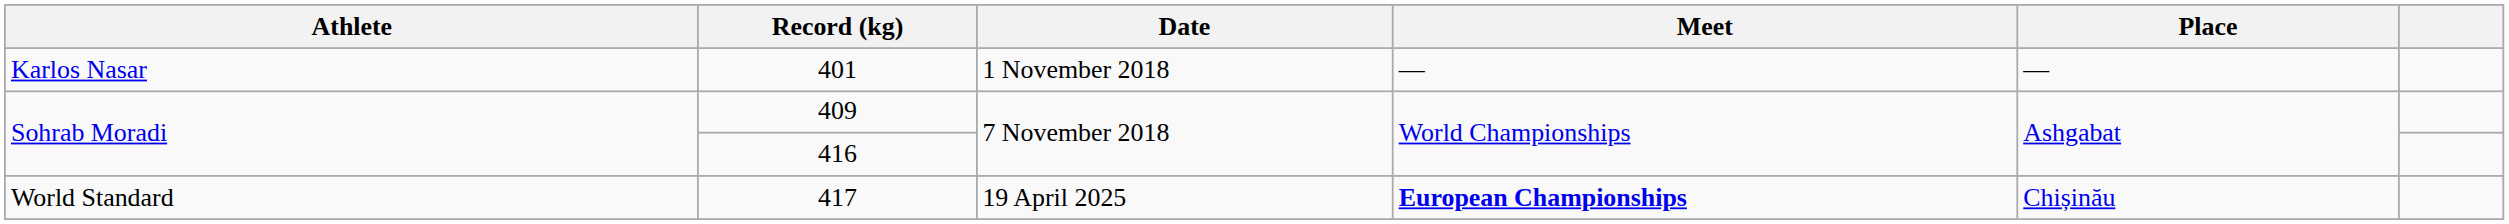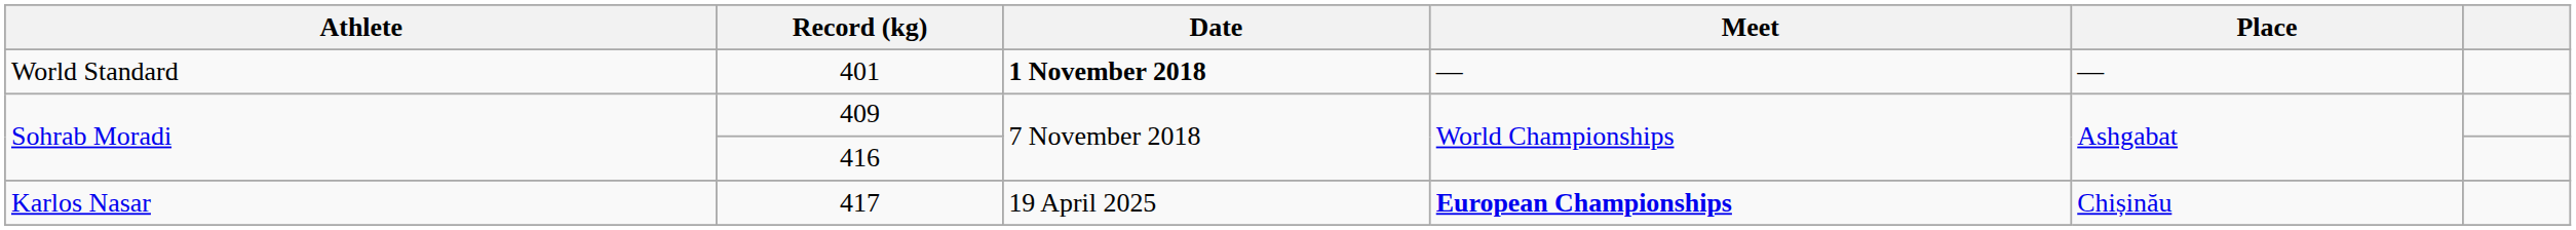 <table class="wikitable" style="font-size:90%; width: 70%;">
 <tr>
 <th width=20%>Athlete</th>
 <th width=8%>Record (kg)</th>
 <th width=12%>Date</th>
 <th width=18%>Meet</th>
 <th width=11%>Place</th>
 <th width=3%></th>
 </tr>
 <tr>
-<td> <a href='#'>Karlos Nasar</a></td>
+<td>World Standard</td>
 <td align="center">401</td>
-<td>1 November 2018</td>
+<td><strong>1 November 2018</strong></td>
 <td>—</td>
 <td>—</td>
 <td></td>
 </tr>
 <tr>
 <td rowspan=2> <a href='#'>Sohrab Moradi</a></td>
 <td align="center">409</td>
 <td rowspan=2>7 November 2018</td>
 <td rowspan=2><a href='#'>World Championships</a></td>
 <td rowspan=2><a href='#'>Ashgabat</a></td>
 <td></td>
 </tr>
 <tr>
 <td align="center">416</td>
 <td></td>
 </tr>
 <tr>
-<td>World Standard</td>
+<td> <a href='#'>Karlos Nasar</a></td>
 <td align="center">417</td>
 <td>19 April 2025</td>
 <td><strong><a href='#'>European Championships</a></strong></td>
 <td><a href='#'>Chișinău</a></td>
 <td></td>
 </tr>
 </table>
